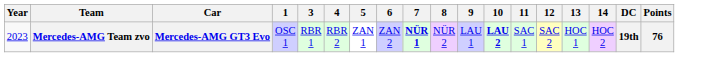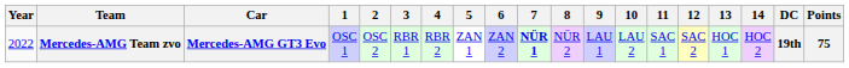 <table class="wikitable" style="text-align:center; font-size:90%">
 <tr>
 <th>Year</th>
 <th>Team</th>
 <th>Car</th>
 <th>1</th>
+<th>2</th>
 <th>3</th>
 <th>4</th>
 <th>5</th>
 <th>6</th>
 <th>7</th>
 <th>8</th>
 <th>9</th>
 <th>10</th>
 <th>11</th>
 <th>12</th>
 <th>13</th>
 <th>14</th>
 <th>DC</th>
 <th>Points</th>
 </tr>
 <tr>
-<td><a href='#'>2023</a></td>
+<td><a href='#'>2022</a></td>
 <th><a href='#'>Mercedes-AMG</a> Team zvo</th>
 <th><a href='#'>Mercedes-AMG GT3 Evo</a></th>
 <td style="background:#CFCFFF;"><a href='#'>OSC<br>1</a><br></td>
+<td style="background:#DFFFDF;"><a href='#'>OSC<br>2</a><br></td>
 <td style="background:#DFFFDF;"><a href='#'>RBR<br>1</a><br></td>
 <td style="background:#DFFFDF;"><a href='#'>RBR<br>2</a><br></td>
 <td style="background:#FFFFFF;"><a href='#'>ZAN<br>1</a><br></td>
 <td style="background:#CFCFFF;"><a href='#'>ZAN<br>2</a><br></td>
 <td style="background:#DFFFDF;"><strong><a href='#'>NÜR<br>1</a><br></strong></td>
 <td style="background:#EFCFFF;"><a href='#'>NÜR<br>2</a><br></td>
 <td style="background:#CFCFFF;"><a href='#'>LAU<br>1</a><br></td>
-<td style="background:#DFFFDF;"><strong><a href='#'>LAU<br>2</a><br></strong></td>
+<td style="background:#DFFFDF;"><a href='#'>LAU<br>2</a><br></td>
 <td style="background:#DFFFDF;"><a href='#'>SAC<br>1</a><br></td>
 <td style="background:#FFFFBF;"><a href='#'>SAC<br>2</a><br></td>
 <td style="background:#DFFFDF;"><a href='#'>HOC<br>1</a><br></td>
 <td style="background:#EFCFFF;"><a href='#'>HOC<br>2</a><br></td>
 <th>19th</th>
-<th>76</th>
+<th>75</th>
 </tr>
 </table>
